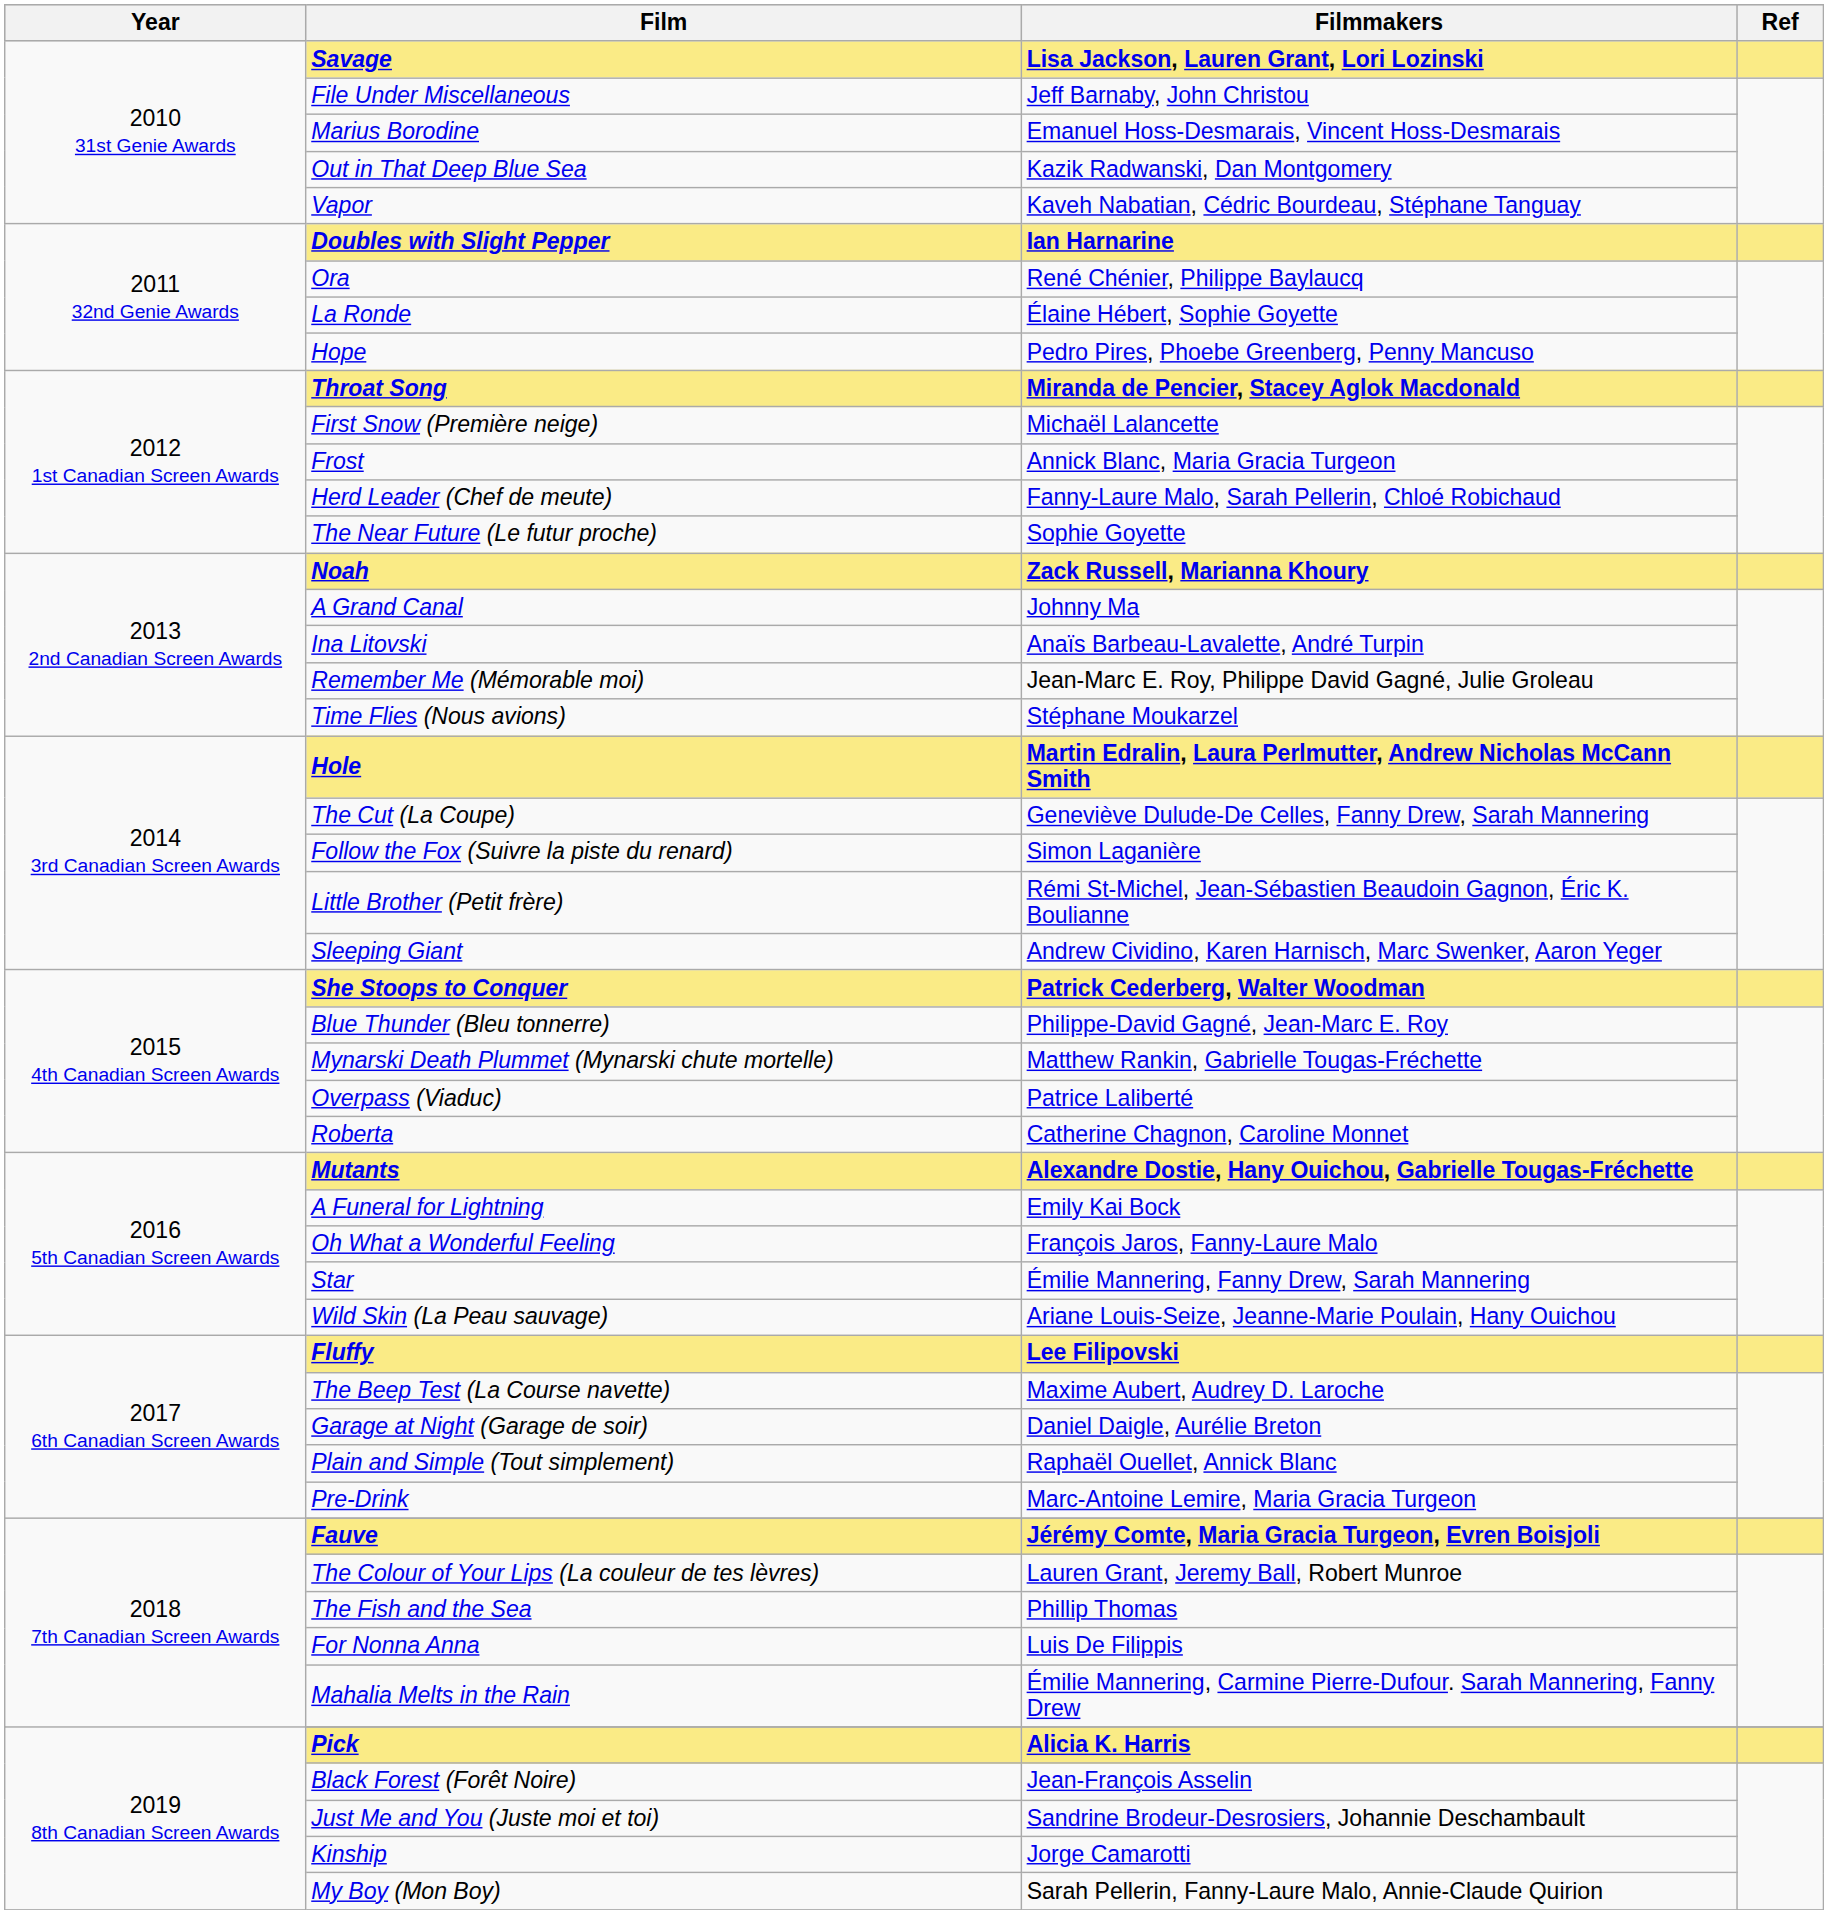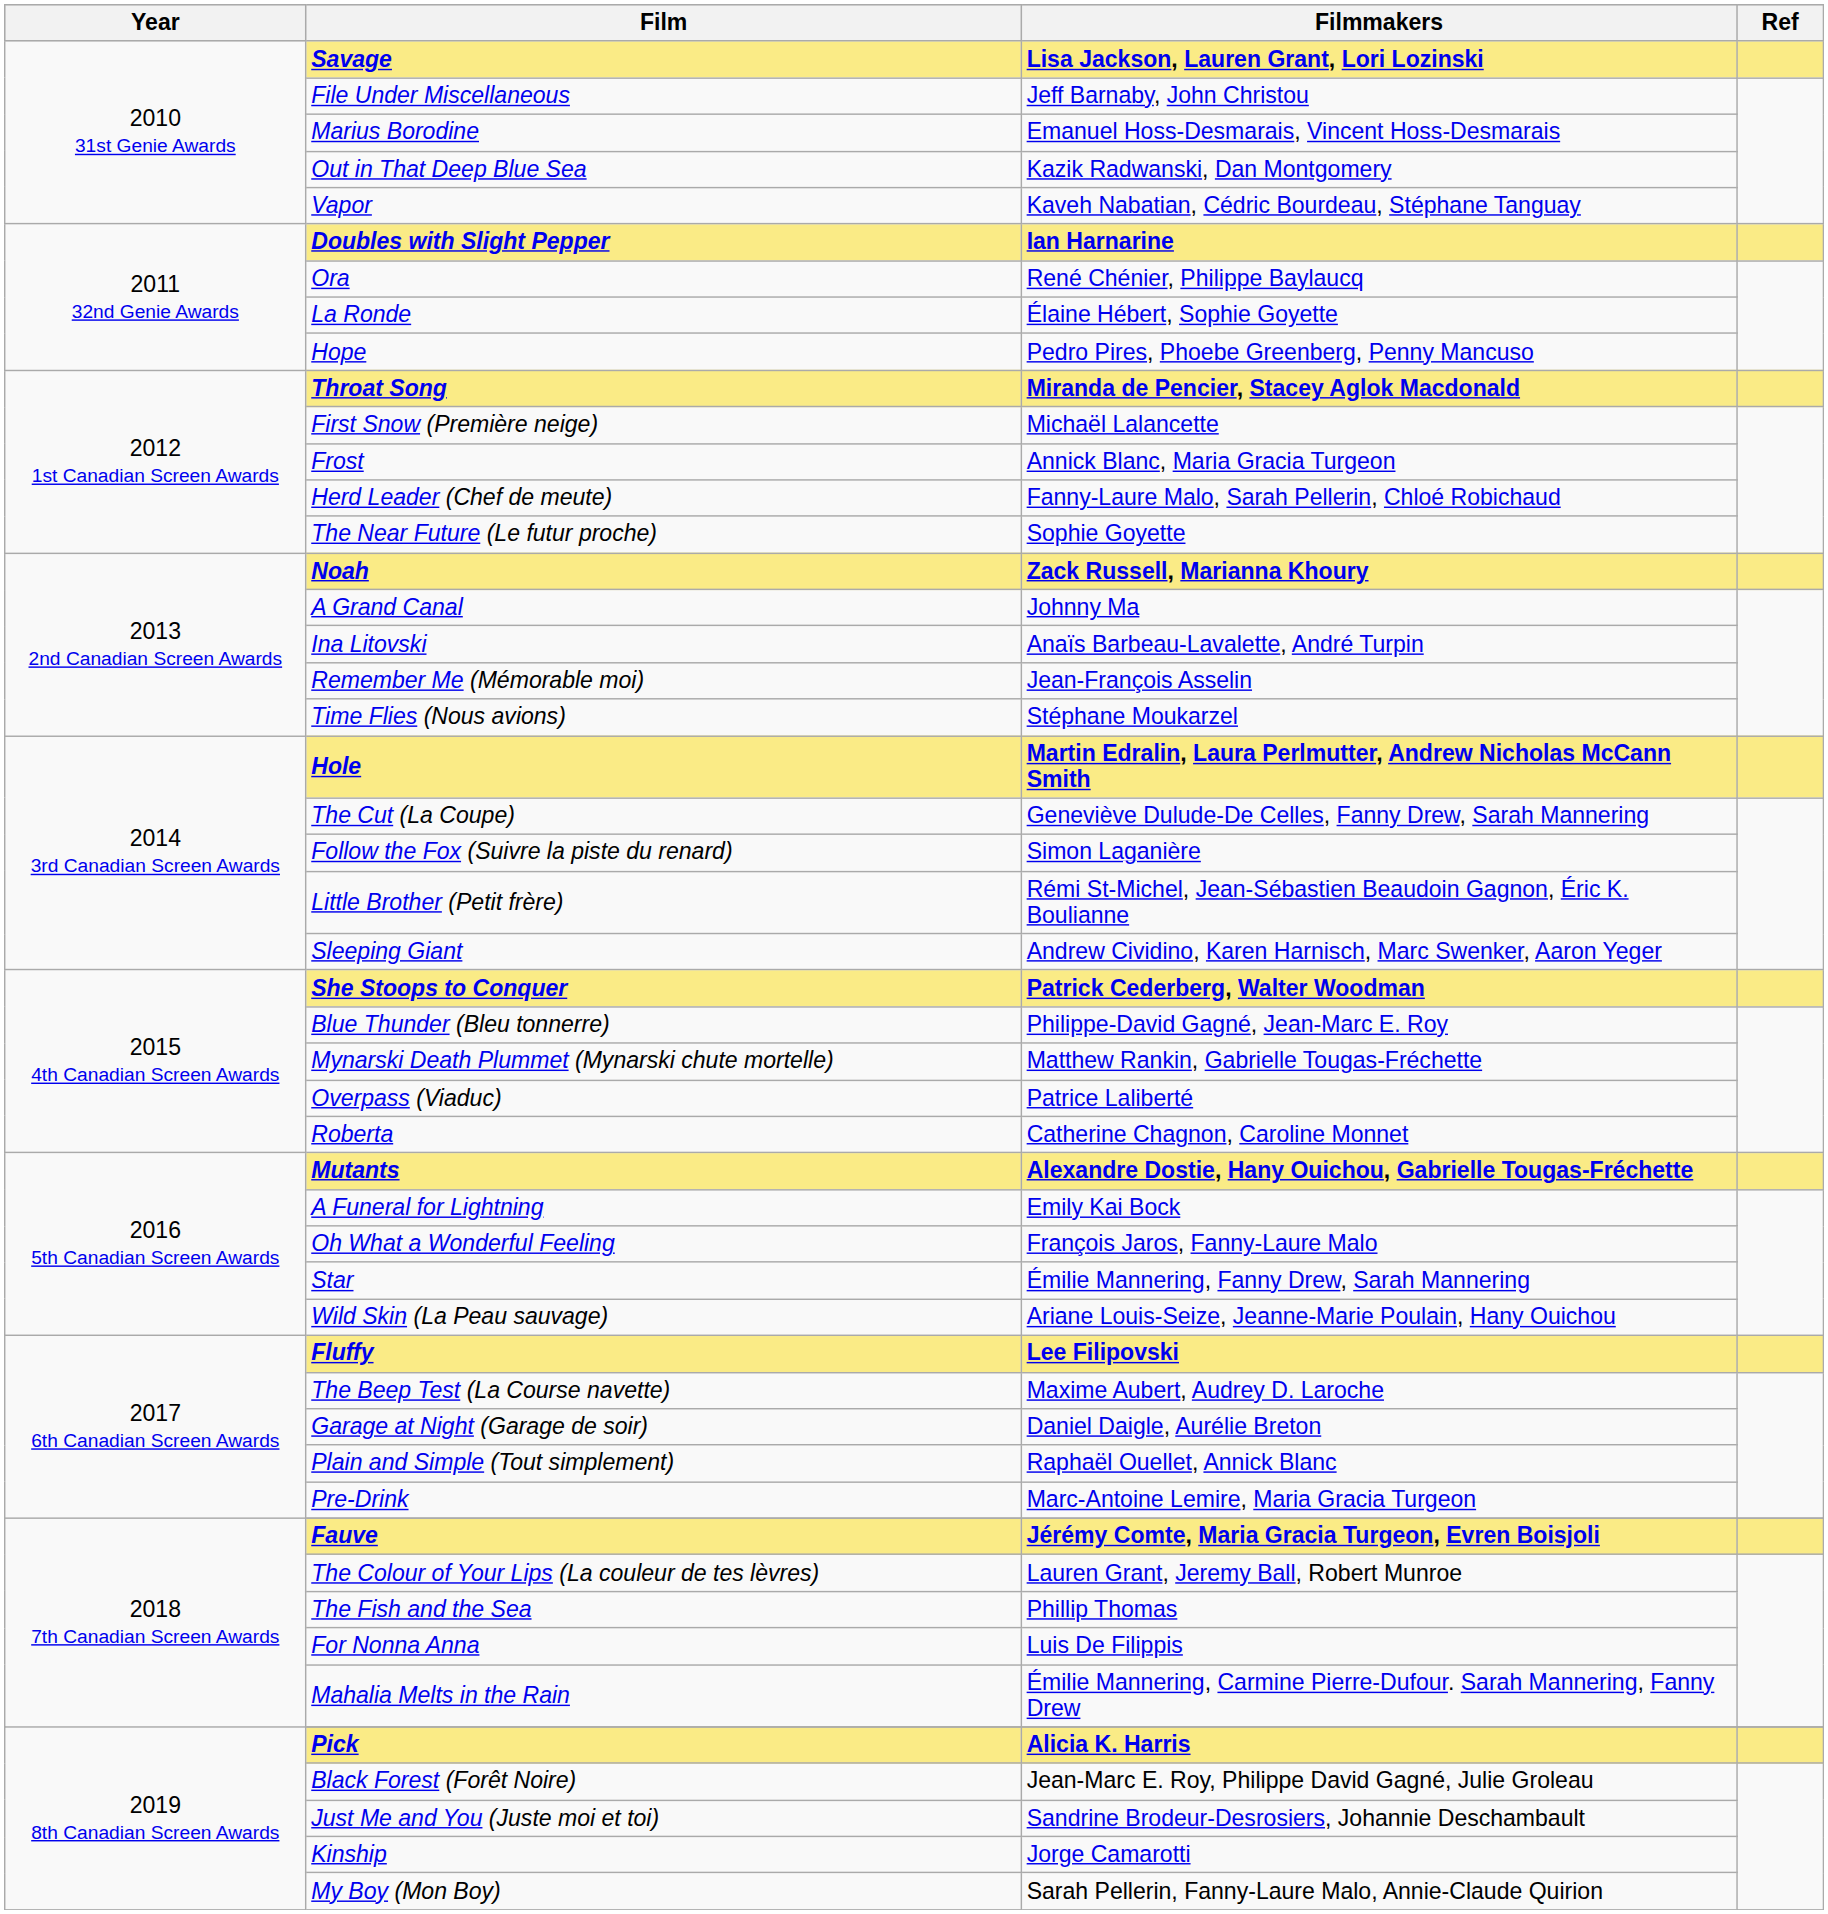 <table class="wikitable" style="width:100%;">
 <tr style="background:#bebebe;">
 <th style="width:8%;">Year</th>
 <th style="width:19%;">Film</th>
 <th style="width:19%;">Filmmakers</th>
 <th style="width:2%;">Ref</th>
 </tr>
 <tr>
 <td rowspan="5" align="center">2010 <br> <small><a href='#'>31st Genie Awards</a></small></td>
 <td style="background:#FAEB86;"><strong><em><a href='#'>Savage</a></em></strong></td>
 <td style="background:#FAEB86;"><strong><a href='#'>Lisa Jackson</a>, <a href='#'>Lauren Grant</a>, <a href='#'>Lori Lozinski</a></strong></td>
 <td style="background:#FAEB86;"></td>
 </tr>
 <tr>
 <td><em><a href='#'>File Under Miscellaneous</a></em></td>
 <td><a href='#'>Jeff Barnaby</a>, <a href='#'>John Christou</a></td>
 <td rowspan=4></td>
 </tr>
 <tr>
 <td><em><a href='#'>Marius Borodine</a></em></td>
 <td><a href='#'>Emanuel Hoss-Desmarais</a>, <a href='#'>Vincent Hoss-Desmarais</a></td>
 </tr>
 <tr>
 <td><em><a href='#'>Out in That Deep Blue Sea</a></em></td>
 <td><a href='#'>Kazik Radwanski</a>, <a href='#'>Dan Montgomery</a></td>
 </tr>
 <tr>
 <td><em><a href='#'>Vapor</a></em></td>
 <td><a href='#'>Kaveh Nabatian</a>, <a href='#'>Cédric Bourdeau</a>, <a href='#'>Stéphane Tanguay</a></td>
 </tr>
 <tr>
 <td rowspan="4" align="center">2011 <br> <small><a href='#'>32nd Genie Awards</a></small></td>
 <td style="background:#FAEB86;"><strong><em><a href='#'>Doubles with Slight Pepper</a></em></strong></td>
 <td style="background:#FAEB86;"><strong><a href='#'>Ian Harnarine</a></strong></td>
 <td style="background:#FAEB86;"></td>
 </tr>
 <tr>
 <td><em><a href='#'>Ora</a></em></td>
 <td><a href='#'>René Chénier</a>, <a href='#'>Philippe Baylaucq</a></td>
 <td rowspan=3></td>
 </tr>
 <tr>
 <td><em><a href='#'>La Ronde</a></em></td>
 <td><a href='#'>Élaine Hébert</a>, <a href='#'>Sophie Goyette</a></td>
 </tr>
 <tr>
 <td><em><a href='#'>Hope</a></em></td>
 <td><a href='#'>Pedro Pires</a>, <a href='#'>Phoebe Greenberg</a>, <a href='#'>Penny Mancuso</a></td>
 </tr>
 <tr>
 <td rowspan="5" align="center">2012 <br> <small><a href='#'>1st Canadian Screen Awards</a></small></td>
 <td style="background:#FAEB86;"><strong><em><a href='#'>Throat Song</a></em></strong></td>
 <td style="background:#FAEB86;"><strong><a href='#'>Miranda de Pencier</a>, <a href='#'>Stacey Aglok Macdonald</a></strong></td>
 <td style="background:#FAEB86;"></td>
 </tr>
 <tr>
 <td><em><a href='#'>First Snow</a> (Première neige)</em></td>
 <td><a href='#'>Michaël Lalancette</a></td>
 <td rowspan=4></td>
 </tr>
 <tr>
 <td><em><a href='#'>Frost</a></em></td>
 <td><a href='#'>Annick Blanc</a>, <a href='#'>Maria Gracia Turgeon</a></td>
 </tr>
 <tr>
 <td><em><a href='#'>Herd Leader</a> (Chef de meute)</em></td>
 <td><a href='#'>Fanny-Laure Malo</a>, <a href='#'>Sarah Pellerin</a>, <a href='#'>Chloé Robichaud</a></td>
 </tr>
 <tr>
 <td><em><a href='#'>The Near Future</a> (Le futur proche)</em></td>
 <td><a href='#'>Sophie Goyette</a></td>
 </tr>
 <tr>
 <td rowspan="5" align="center">2013 <br> <small><a href='#'>2nd Canadian Screen Awards</a></small></td>
 <td style="background:#FAEB86;"><strong><em><a href='#'>Noah</a></em></strong></td>
 <td style="background:#FAEB86;"><strong><a href='#'>Zack Russell</a>, <a href='#'>Marianna Khoury</a></strong></td>
 <td style="background:#FAEB86;"></td>
 </tr>
 <tr>
 <td><em><a href='#'>A Grand Canal</a></em></td>
 <td><a href='#'>Johnny Ma</a></td>
 <td rowspan=4></td>
 </tr>
 <tr>
 <td><em><a href='#'>Ina Litovski</a></em></td>
 <td><a href='#'>Anaïs Barbeau-Lavalette</a>, <a href='#'>André Turpin</a></td>
 </tr>
 <tr>
 <td><em><a href='#'>Remember Me</a> (Mémorable moi)</em></td>
-<td>Jean-Marc E. Roy, Philippe David Gagné, Julie Groleau</td>
+<td><a href='#'>Jean-François Asselin</a></td>
 </tr>
 <tr>
 <td><em><a href='#'>Time Flies</a> (Nous avions)</em></td>
 <td><a href='#'>Stéphane Moukarzel</a></td>
 </tr>
 <tr>
 <td rowspan="5" align="center">2014 <br> <small><a href='#'>3rd Canadian Screen Awards</a></small></td>
 <td style="background:#FAEB86;"><strong><em><a href='#'>Hole</a></em></strong></td>
 <td style="background:#FAEB86;"><strong><a href='#'>Martin Edralin</a>, <a href='#'>Laura Perlmutter</a>, <a href='#'>Andrew Nicholas McCann Smith</a></strong></td>
 <td style="background:#FAEB86;"></td>
 </tr>
 <tr>
 <td><em><a href='#'>The Cut</a> (La Coupe)</em></td>
 <td><a href='#'>Geneviève Dulude-De Celles</a>, <a href='#'>Fanny Drew</a>, <a href='#'>Sarah Mannering</a></td>
 <td rowspan=4></td>
 </tr>
 <tr>
 <td><em><a href='#'>Follow the Fox</a> (Suivre la piste du renard)</em></td>
 <td><a href='#'>Simon Laganière</a></td>
 </tr>
 <tr>
 <td><em><a href='#'>Little Brother</a> (Petit frère)</em></td>
 <td><a href='#'>Rémi St-Michel</a>, <a href='#'>Jean-Sébastien Beaudoin Gagnon</a>, <a href='#'>Éric K. Boulianne</a></td>
 </tr>
 <tr>
 <td><em><a href='#'>Sleeping Giant</a></em></td>
 <td><a href='#'>Andrew Cividino</a>, <a href='#'>Karen Harnisch</a>, <a href='#'>Marc Swenker</a>, <a href='#'>Aaron Yeger</a></td>
 </tr>
 <tr>
 <td rowspan="5" align="center">2015 <br> <small><a href='#'>4th Canadian Screen Awards</a></small></td>
 <td style="background:#FAEB86;"><strong><em><a href='#'>She Stoops to Conquer</a></em></strong></td>
 <td style="background:#FAEB86;"><strong><a href='#'>Patrick Cederberg</a>, <a href='#'>Walter Woodman</a></strong></td>
 <td style="background:#FAEB86;"></td>
 </tr>
 <tr>
 <td><em><a href='#'>Blue Thunder</a> (Bleu tonnerre)</em></td>
 <td><a href='#'>Philippe-David Gagné</a>, <a href='#'>Jean-Marc E. Roy</a></td>
 <td rowspan=4></td>
 </tr>
 <tr>
 <td><em><a href='#'>Mynarski Death Plummet</a> (Mynarski chute mortelle)</em></td>
 <td><a href='#'>Matthew Rankin</a>, <a href='#'>Gabrielle Tougas-Fréchette</a></td>
 </tr>
 <tr>
 <td><em><a href='#'>Overpass</a> (Viaduc)</em></td>
 <td><a href='#'>Patrice Laliberté</a></td>
 </tr>
 <tr>
 <td><em><a href='#'>Roberta</a></em></td>
 <td><a href='#'>Catherine Chagnon</a>, <a href='#'>Caroline Monnet</a></td>
 </tr>
 <tr>
 <td rowspan="5" align="center">2016 <br> <small><a href='#'>5th Canadian Screen Awards</a></small></td>
 <td style="background:#FAEB86;"><strong><em><a href='#'>Mutants</a></em></strong></td>
 <td style="background:#FAEB86;"><strong><a href='#'>Alexandre Dostie</a>, <a href='#'>Hany Ouichou</a>, <a href='#'>Gabrielle Tougas-Fréchette</a></strong></td>
 <td style="background:#FAEB86;"></td>
 </tr>
 <tr>
 <td><em><a href='#'>A Funeral for Lightning</a></em></td>
 <td><a href='#'>Emily Kai Bock</a></td>
 <td rowspan=4></td>
 </tr>
 <tr>
 <td><em><a href='#'>Oh What a Wonderful Feeling</a></em></td>
 <td><a href='#'>François Jaros</a>, <a href='#'>Fanny-Laure Malo</a></td>
 </tr>
 <tr>
 <td><em><a href='#'>Star</a></em></td>
 <td><a href='#'>Émilie Mannering</a>, <a href='#'>Fanny Drew</a>, <a href='#'>Sarah Mannering</a></td>
 </tr>
 <tr>
 <td><em><a href='#'>Wild Skin</a> (La Peau sauvage)</em></td>
 <td><a href='#'>Ariane Louis-Seize</a>, <a href='#'>Jeanne-Marie Poulain</a>, <a href='#'>Hany Ouichou</a></td>
 </tr>
 <tr>
 <td rowspan="5" align="center">2017 <br> <small><a href='#'>6th Canadian Screen Awards</a></small></td>
 <td style="background:#FAEB86;"><strong><em><a href='#'>Fluffy</a></em></strong></td>
 <td style="background:#FAEB86;"><strong><a href='#'>Lee Filipovski</a></strong></td>
 <td style="background:#FAEB86;"></td>
 </tr>
 <tr>
 <td><em><a href='#'>The Beep Test</a> (La Course navette)</em></td>
 <td><a href='#'>Maxime Aubert</a>, <a href='#'>Audrey D. Laroche</a></td>
 <td rowspan=4></td>
 </tr>
 <tr>
 <td><em><a href='#'>Garage at Night</a> (Garage de soir)</em></td>
 <td><a href='#'>Daniel Daigle</a>, <a href='#'>Aurélie Breton</a></td>
 </tr>
 <tr>
 <td><em><a href='#'>Plain and Simple</a> (Tout simplement)</em></td>
 <td><a href='#'>Raphaël Ouellet</a>, <a href='#'>Annick Blanc</a></td>
 </tr>
 <tr>
 <td><em><a href='#'>Pre-Drink</a></em></td>
 <td><a href='#'>Marc-Antoine Lemire</a>, <a href='#'>Maria Gracia Turgeon</a></td>
 </tr>
 <tr>
 <td rowspan="6" align="center">2018 <br> <small><a href='#'>7th Canadian Screen Awards</a></small></td>
 </tr>
 <tr style="background:#FAEB86;">
 <td><strong><em><a href='#'>Fauve</a></em></strong></td>
 <td><strong><a href='#'>Jérémy Comte</a>, <a href='#'>Maria Gracia Turgeon</a>, <a href='#'>Evren Boisjoli</a></strong></td>
 <td></td>
 </tr>
 <tr>
 <td><em><a href='#'>The Colour of Your Lips</a> (La couleur de tes lèvres)</em></td>
 <td><a href='#'>Lauren Grant</a>, <a href='#'>Jeremy Ball</a>, Robert Munroe</td>
 <td rowspan=4></td>
 </tr>
 <tr>
 <td><em><a href='#'>The Fish and the Sea</a></em></td>
 <td><a href='#'>Phillip Thomas</a></td>
 </tr>
 <tr>
 <td><em><a href='#'>For Nonna Anna</a></em></td>
 <td><a href='#'>Luis De Filippis</a></td>
 </tr>
 <tr>
 <td><em><a href='#'>Mahalia Melts in the Rain</a></em></td>
 <td><a href='#'>Émilie Mannering</a>, <a href='#'>Carmine Pierre-Dufour</a>. <a href='#'>Sarah Mannering</a>, <a href='#'>Fanny Drew</a></td>
 </tr>
 <tr>
 <td rowspan="6" align="center">2019 <br> <small><a href='#'>8th Canadian Screen Awards</a></small></td>
 </tr>
 <tr style="background:#FAEB86;">
 <td><strong><em><a href='#'>Pick</a></em></strong></td>
 <td><strong><a href='#'>Alicia K. Harris</a></strong></td>
 <td></td>
 </tr>
 <tr>
 <td><em><a href='#'>Black Forest</a> (Forêt Noire)</em></td>
-<td><a href='#'>Jean-François Asselin</a></td>
+<td>Jean-Marc E. Roy, Philippe David Gagné, Julie Groleau</td>
 <td rowspan=4></td>
 </tr>
 <tr>
 <td><em><a href='#'>Just Me and You</a> (Juste moi et toi)</em></td>
 <td><a href='#'>Sandrine Brodeur-Desrosiers</a>, Johannie Deschambault</td>
 </tr>
 <tr>
 <td><em><a href='#'>Kinship</a></em></td>
 <td><a href='#'>Jorge Camarotti</a></td>
 </tr>
 <tr>
 <td><em><a href='#'>My Boy</a> (Mon Boy)</em></td>
 <td>Sarah Pellerin, Fanny-Laure Malo, Annie-Claude Quirion</td>
 </tr>
 </table>
